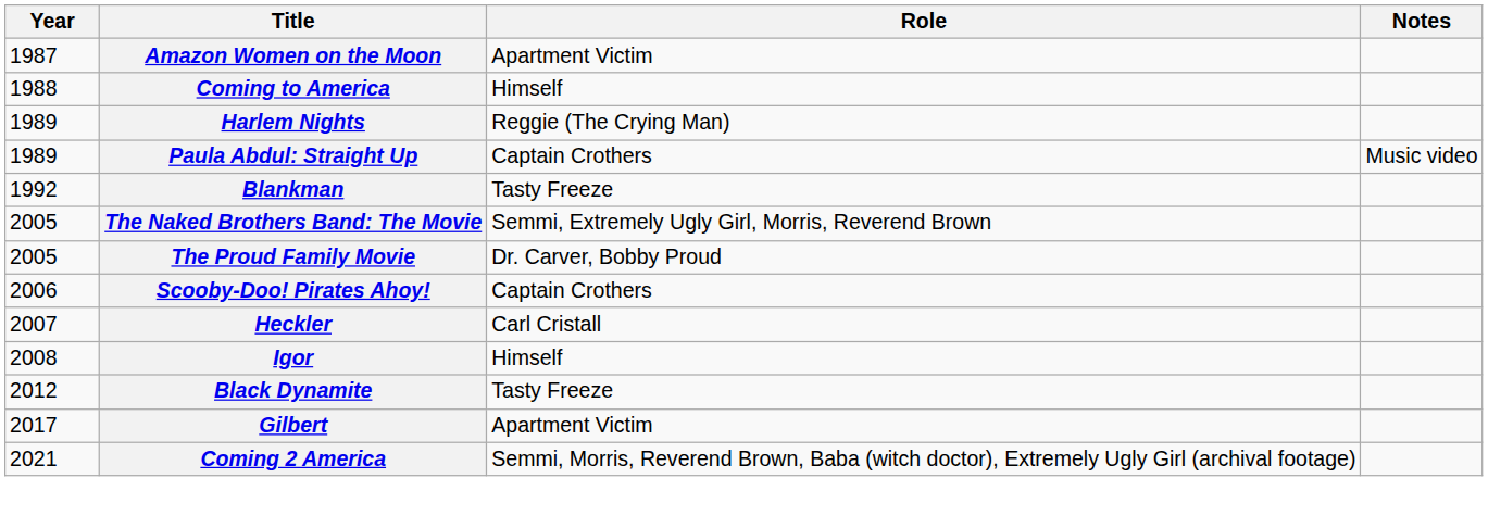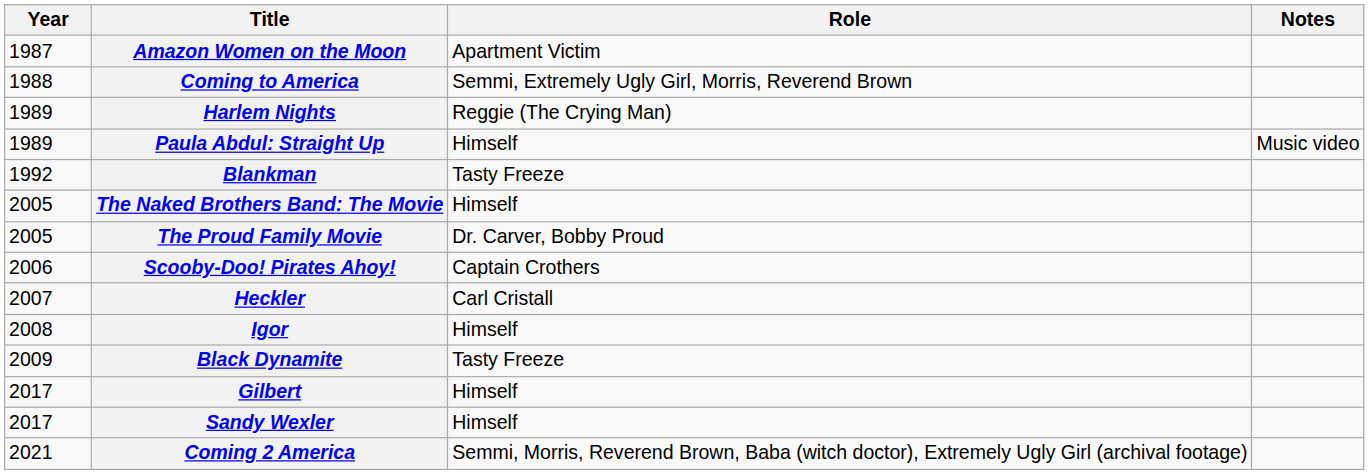 <table class="wikitable sortable">
 <tr>
 <th scope="col" style="width:4em;">Year</th>
 <th scope="col">Title</th>
 <th scope="col">Role</th>
 <th scope="col" class="unsortable">Notes</th>
 </tr>
 <tr>
 <td>1987</td>
 <th scope="row"><em><a href='#'>Amazon Women on the Moon</a></em></th>
 <td>Apartment Victim</td>
 <td></td>
 </tr>
 <tr>
 <td>1988</td>
 <th scope="row"><em><a href='#'>Coming to America</a></em></th>
-<td>Himself</td>
+<td>Semmi, Extremely Ugly Girl, Morris, Reverend Brown</td>
 <td></td>
 </tr>
 <tr>
 <td>1989</td>
 <th scope="row"><em><a href='#'>Harlem Nights</a></em></th>
 <td>Reggie (The Crying Man)</td>
 <td></td>
 </tr>
 <tr>
 <td>1989</td>
 <th scope="row"><em><a href='#'>Paula Abdul: Straight Up</a></em></th>
-<td>Captain Crothers</td>
+<td>Himself</td>
 <td>Music video</td>
 </tr>
 <tr>
 <td>1992</td>
 <th scope="row"><em><a href='#'>Blankman</a></em></th>
 <td>Tasty Freeze</td>
 <td></td>
 </tr>
 <tr>
 <td>2005</td>
 <th scope="row"><em><a href='#'>The Naked Brothers Band: The Movie</a></em></th>
-<td>Semmi, Extremely Ugly Girl, Morris, Reverend Brown</td>
+<td>Himself</td>
 <td></td>
 </tr>
 <tr>
 <td>2005</td>
 <th scope="row"><em><a href='#'>The Proud Family Movie</a></em></th>
 <td>Dr. Carver, Bobby Proud</td>
 <td></td>
 </tr>
 <tr>
 <td>2006</td>
 <th scope="row"><em><a href='#'>Scooby-Doo! Pirates Ahoy!</a></em></th>
 <td>Captain Crothers</td>
 <td></td>
 </tr>
 <tr>
 <td>2007</td>
 <th scope="row"><em><a href='#'>Heckler</a></em></th>
 <td>Carl Cristall</td>
 <td></td>
 </tr>
 <tr>
 <td>2008</td>
 <th scope="row"><em><a href='#'>Igor</a></em></th>
 <td>Himself</td>
 <td></td>
 </tr>
 <tr>
-<td>2012</td>
+<td>2009</td>
 <th scope="row"><em><a href='#'>Black Dynamite</a></em></th>
 <td>Tasty Freeze</td>
 <td></td>
 </tr>
 <tr>
 <td>2017</td>
 <th scope="row"><em><a href='#'>Gilbert</a></em></th>
-<td>Apartment Victim</td>
+<td>Himself</td>
+<td></td>
+</tr>
+<tr>
+<td>2017</td>
+<th scope="row"><em><a href='#'>Sandy Wexler</a></em></th>
+<td>Himself</td>
 <td></td>
 </tr>
 <tr>
 <td>2021</td>
 <th scope="row"><em><a href='#'>Coming 2 America</a></em></th>
 <td>Semmi, Morris, Reverend Brown, Baba (witch doctor), Extremely Ugly Girl (archival footage)</td>
 <td></td>
 </tr>
 </table>
